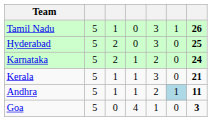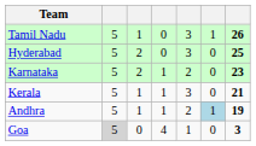 <table class="wikitable" style="text-align:center">
 <tr>
 <th style="width:120px">Team</th>
 <th style="width:25px"></th>
 <th style="width:25px"></th>
 <th style="width:25px"></th>
 <th style="width:25px"></th>
 <th style="width:25px"></th>
 <th style="width:25px"></th>
 </tr>
 <tr style="background:#cfc;">
 <td style="text-align:left"><a href='#'>Tamil Nadu</a></td>
 <td>5</td>
 <td>1</td>
 <td>0</td>
 <td>3</td>
 <td>1</td>
 <td><strong>26</strong></td>
 </tr>
 <tr style="background:#cfc;">
 <td style="text-align:left"><a href='#'>Hyderabad</a></td>
 <td>5</td>
 <td>2</td>
 <td>0</td>
 <td>3</td>
 <td>0</td>
 <td><strong>25</strong></td>
 </tr>
 <tr style="background:#cfc;">
 <td style="text-align:left"><a href='#'>Karnataka</a></td>
 <td>5</td>
 <td>2</td>
 <td>1</td>
 <td>2</td>
 <td>0</td>
-<td><strong>24</strong></td>
+<td><strong>23</strong></td>
 </tr>
 <tr>
 <td style="text-align:left"><a href='#'>Kerala</a></td>
 <td>5</td>
 <td>1</td>
 <td>1</td>
 <td>3</td>
 <td>0</td>
 <td><strong>21</strong></td>
 </tr>
 <tr>
 <td style="text-align:left"><a href='#'>Andhra</a></td>
 <td>5</td>
 <td>1</td>
 <td>1</td>
 <td>2</td>
 <td style="background: lightblue;">1</td>
-<td><strong>11</strong></td>
+<td><strong>19</strong></td>
 </tr>
 <tr>
 <td style="text-align:left"><a href='#'>Goa</a></td>
-<td>5</td>
+<td style="background: lightgrey;">5</td>
 <td>0</td>
 <td>4</td>
 <td>1</td>
 <td>0</td>
 <td><strong>3</strong></td>
 </tr>
 </table>
